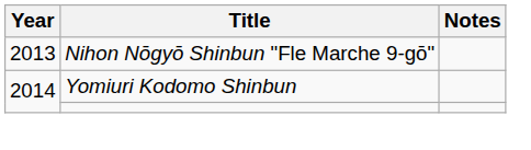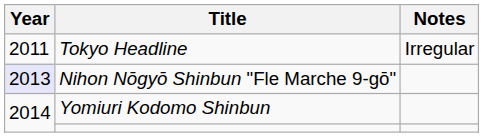 <table class="wikitable">
 <tr>
 <th>Year</th>
 <th>Title</th>
 <th>Notes</th>
 </tr>
 <tr>
-<td>2013</td>
+<td>2011</td>
+<td><em>Tokyo Headline</em></td>
+<td>Irregular</td>
+</tr>
+<tr>
+<td style="background: lavender;">2013</td>
 <td><em>Nihon Nōgyō Shinbun</em> "Fle Marche 9-gō"</td>
 <td></td>
 </tr>
 <tr>
 <td rowspan="2">2014</td>
 <td><em>Yomiuri Kodomo Shinbun</em></td>
 <td></td>
 </tr>
 <tr>
 <td><em></em></td>
 <td></td>
 </tr>
 </table>
